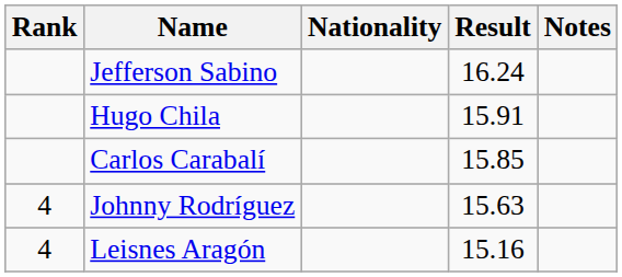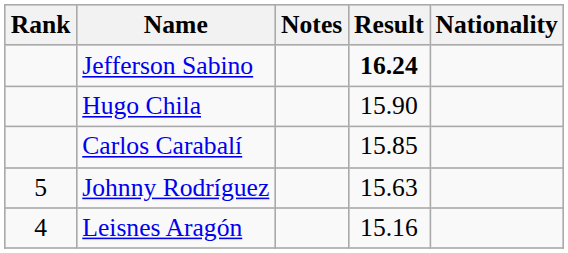 <table class="wikitable sortable" style="text-align:center">
 <tr>
 <th>Rank</th>
 <th>Name</th>
+<th>Notes</th>
+<th>Result</th>
 <th>Nationality</th>
-<th>Result</th>
-<th>Notes</th>
 </tr>
 <tr>
 <td></td>
 <td align=left><a href='#'>Jefferson Sabino</a></td>
+<td></td>
+<td><strong>16.24</strong></td>
 <td align=left></td>
-<td>16.24</td>
-<td></td>
 </tr>
 <tr>
 <td></td>
 <td align=left><a href='#'>Hugo Chila</a></td>
+<td></td>
+<td>15.90</td>
 <td align=left></td>
-<td>15.91</td>
-<td></td>
 </tr>
 <tr>
 <td></td>
 <td align=left><a href='#'>Carlos Carabalí</a></td>
+<td></td>
+<td>15.85</td>
 <td align=left></td>
-<td>15.85</td>
-<td></td>
 </tr>
 <tr>
-<td>4</td>
+<td>5</td>
 <td align=left><a href='#'>Johnny Rodríguez</a></td>
+<td></td>
+<td>15.63</td>
 <td align=left></td>
-<td>15.63</td>
-<td></td>
 </tr>
 <tr>
 <td>4</td>
 <td align=left><a href='#'>Leisnes Aragón</a></td>
+<td></td>
+<td>15.16</td>
 <td align=left></td>
-<td>15.16</td>
-<td></td>
 </tr>
 </table>
